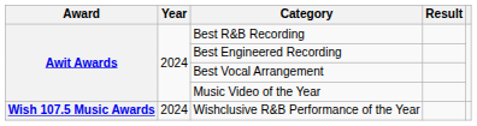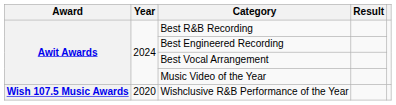 <table class="wikitable sortable plainrowheaders" style="border:none; margin:0;">
 <tr>
 <th scope="col">Award</th>
 <th scope="col">Year</th>
 <th scope="col">Category</th>
 <th scope="col">Result</th>
 <th scope="col" class="unsortable"></th>
 </tr>
 <tr>
 <th rowspan="4" scope="row"><a href='#'>Awit Awards</a></th>
 <td rowspan="4">2024</td>
 <td>Best R&B Recording</td>
 <td></td>
 <td rowspan="4" style="text-align:center;"></td>
 </tr>
 <tr>
 <td>Best Engineered Recording</td>
 <td></td>
 </tr>
 <tr>
 <td>Best Vocal Arrangement</td>
 <td></td>
 </tr>
 <tr>
 <td>Music Video of the Year</td>
 <td></td>
 </tr>
 <tr>
 <th scope="row"><a href='#'>Wish 107.5 Music Awards</a></th>
-<td>2024</td>
+<td>2020</td>
 <td>Wishclusive R&B Performance of the Year</td>
 <td></td>
 <td style="text-align:center;"></td>
 </tr>
 </table>
